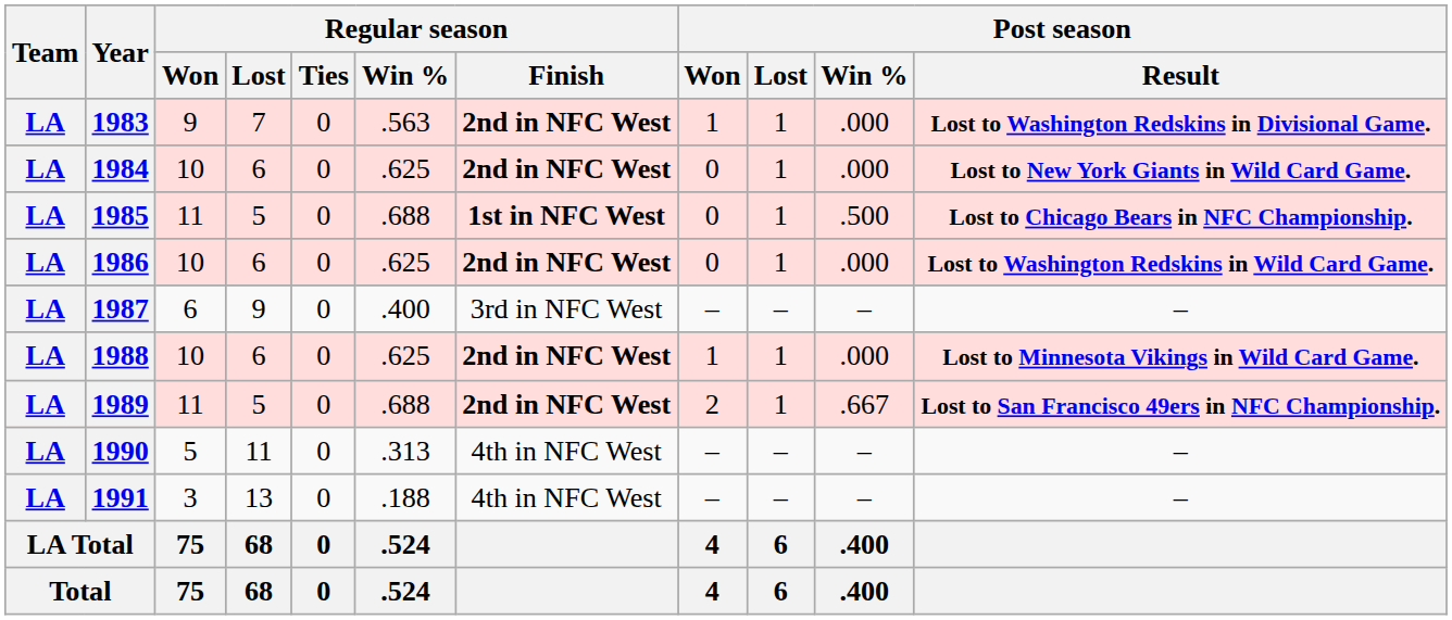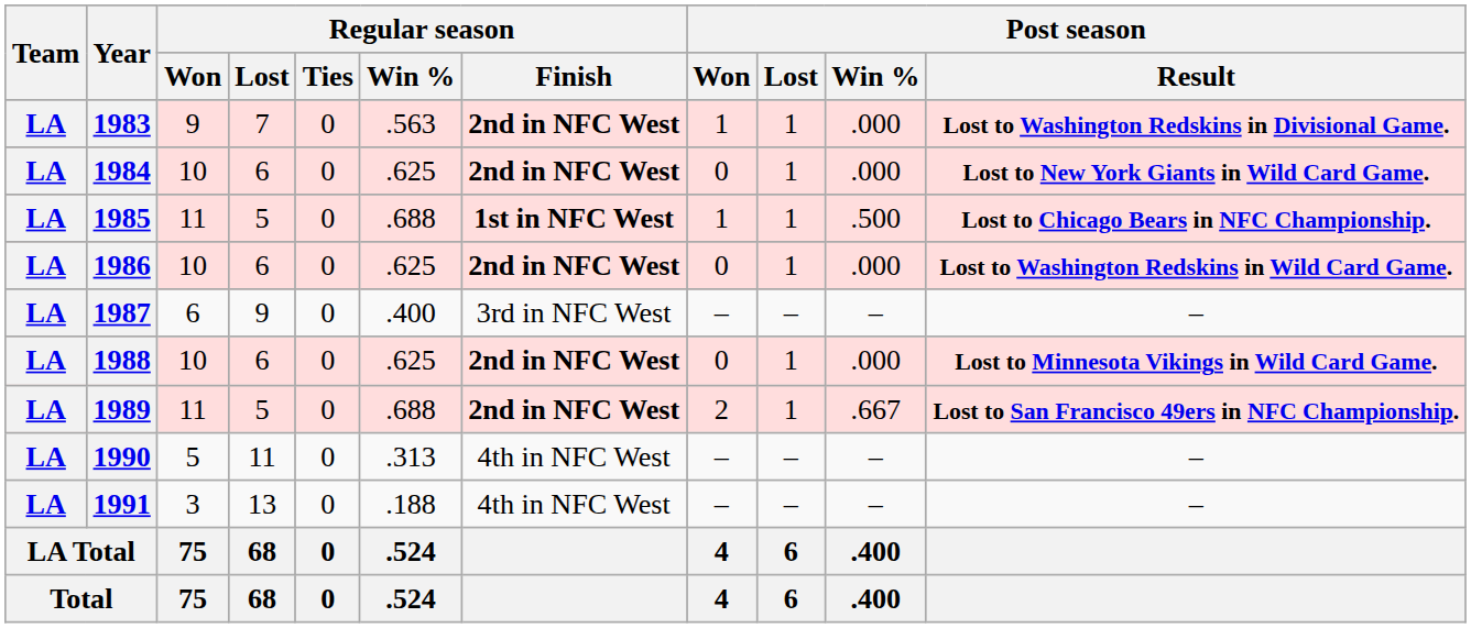 <table class="wikitable" style="font-size: 95%; text-align:center;">
 <tr>
 <th rowspan="2">Team</th>
 <th rowspan="2">Year</th>
 <th colspan="5">Regular season</th>
 <th colspan="4">Post season</th>
 </tr>
 <tr>
 <th>Won</th>
 <th>Lost</th>
 <th>Ties</th>
 <th>Win %</th>
 <th>Finish</th>
 <th>Won</th>
 <th>Lost</th>
 <th>Win %</th>
 <th>Result</th>
 </tr>
 <tr style="background:#fdd;">
 <th><a href='#'>LA</a></th>
 <th><a href='#'>1983</a></th>
 <td>9</td>
 <td>7</td>
 <td>0</td>
 <td>.563</td>
 <td><strong>2nd in NFC West</strong></td>
 <td>1</td>
 <td>1</td>
 <td>.000</td>
 <td><small><strong>Lost to <a href='#'>Washington Redskins</a> in <a href='#'>Divisional Game</a>.</strong></small></td>
 </tr>
 <tr style="background:#fdd;">
 <th><a href='#'>LA</a></th>
 <th><a href='#'>1984</a></th>
 <td>10</td>
 <td>6</td>
 <td>0</td>
 <td>.625</td>
 <td><strong>2nd in NFC West</strong></td>
 <td>0</td>
 <td>1</td>
 <td>.000</td>
 <td><small><strong>Lost to <a href='#'>New York Giants</a> in <a href='#'>Wild Card Game</a>.</strong></small></td>
 </tr>
 <tr style="background:#fdd;">
 <th><a href='#'>LA</a></th>
 <th><a href='#'>1985</a></th>
 <td>11</td>
 <td>5</td>
 <td>0</td>
 <td>.688</td>
 <td><strong>1st in NFC West</strong></td>
-<td>0</td>
+<td>1</td>
 <td>1</td>
 <td>.500</td>
 <td><small><strong>Lost to <a href='#'>Chicago Bears</a> in <a href='#'>NFC Championship</a>.</strong></small></td>
 </tr>
 <tr style="background:#fdd;">
 <th><a href='#'>LA</a></th>
 <th><a href='#'>1986</a></th>
 <td>10</td>
 <td>6</td>
 <td>0</td>
 <td>.625</td>
 <td><strong>2nd in NFC West</strong></td>
 <td>0</td>
 <td>1</td>
 <td>.000</td>
 <td><small><strong>Lost to <a href='#'>Washington Redskins</a> in <a href='#'>Wild Card Game</a>.</strong></small></td>
 </tr>
 <tr>
 <th><a href='#'>LA</a></th>
 <th><a href='#'>1987</a></th>
 <td>6</td>
 <td>9</td>
 <td>0</td>
 <td>.400</td>
 <td>3rd in NFC West</td>
 <td>–</td>
 <td>–</td>
 <td>–</td>
 <td>–</td>
 </tr>
 <tr style="background:#fdd;">
 <th><a href='#'>LA</a></th>
 <th><a href='#'>1988</a></th>
 <td>10</td>
 <td>6</td>
 <td>0</td>
 <td>.625</td>
 <td><strong>2nd in NFC West</strong></td>
-<td>1</td>
+<td>0</td>
 <td>1</td>
 <td>.000</td>
 <td><small><strong>Lost to <a href='#'>Minnesota Vikings</a> in <a href='#'>Wild Card Game</a>.</strong></small></td>
 </tr>
 <tr style="background:#fdd;">
 <th><a href='#'>LA</a></th>
 <th><a href='#'>1989</a></th>
 <td>11</td>
 <td>5</td>
 <td>0</td>
 <td>.688</td>
 <td><strong>2nd in NFC West</strong></td>
 <td>2</td>
 <td>1</td>
 <td>.667</td>
 <td><small><strong>Lost to <a href='#'>San Francisco 49ers</a> in <a href='#'>NFC Championship</a>.</strong></small></td>
 </tr>
 <tr>
 <th><a href='#'>LA</a></th>
 <th><a href='#'>1990</a></th>
 <td>5</td>
 <td>11</td>
 <td>0</td>
 <td>.313</td>
 <td>4th in NFC West</td>
 <td>–</td>
 <td>–</td>
 <td>–</td>
 <td>–</td>
 </tr>
 <tr>
 <th><a href='#'>LA</a></th>
 <th><a href='#'>1991</a></th>
 <td>3</td>
 <td>13</td>
 <td>0</td>
 <td>.188</td>
 <td>4th in NFC West</td>
 <td>–</td>
 <td>–</td>
 <td>–</td>
 <td>–</td>
 </tr>
 <tr>
 <th colspan="2">LA Total</th>
 <th>75</th>
 <th>68</th>
 <th>0</th>
 <th>.524</th>
 <th></th>
 <th>4</th>
 <th>6</th>
 <th>.400</th>
 <th></th>
 </tr>
 <tr>
 <th colspan="2">Total</th>
 <th>75</th>
 <th>68</th>
 <th>0</th>
 <th>.524</th>
 <th></th>
 <th>4</th>
 <th>6</th>
 <th>.400</th>
 <th></th>
 </tr>
 </table>
